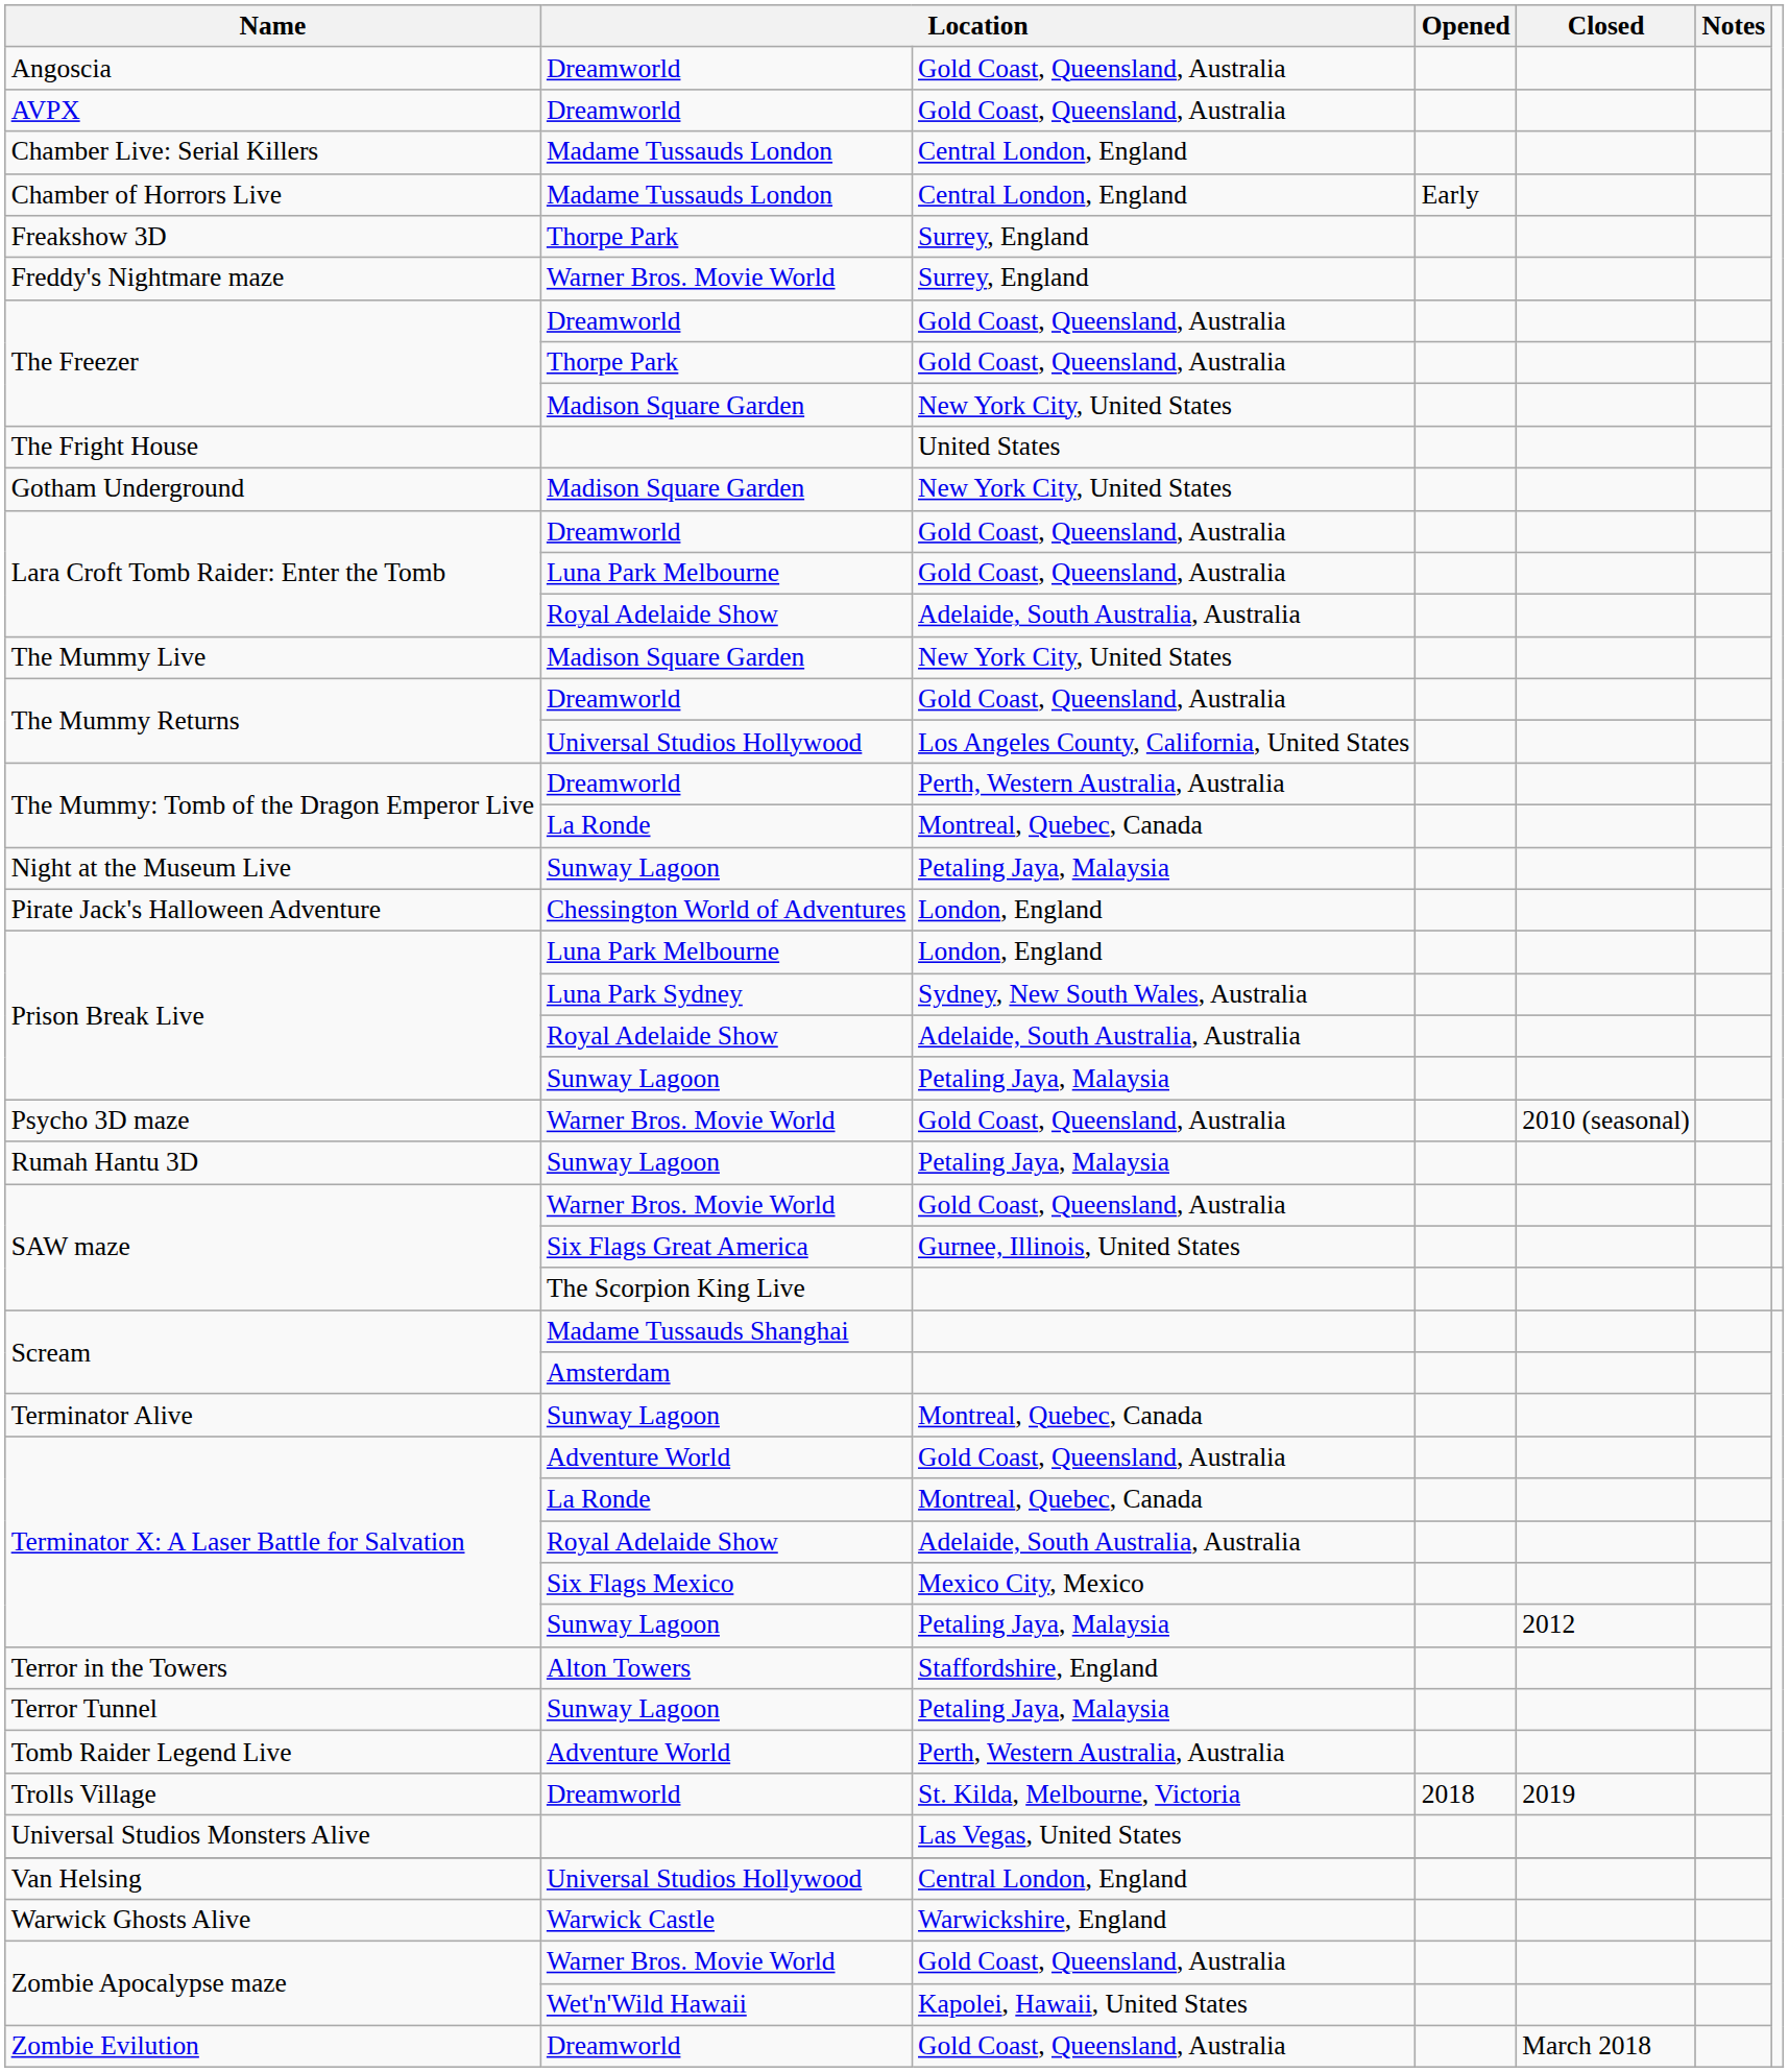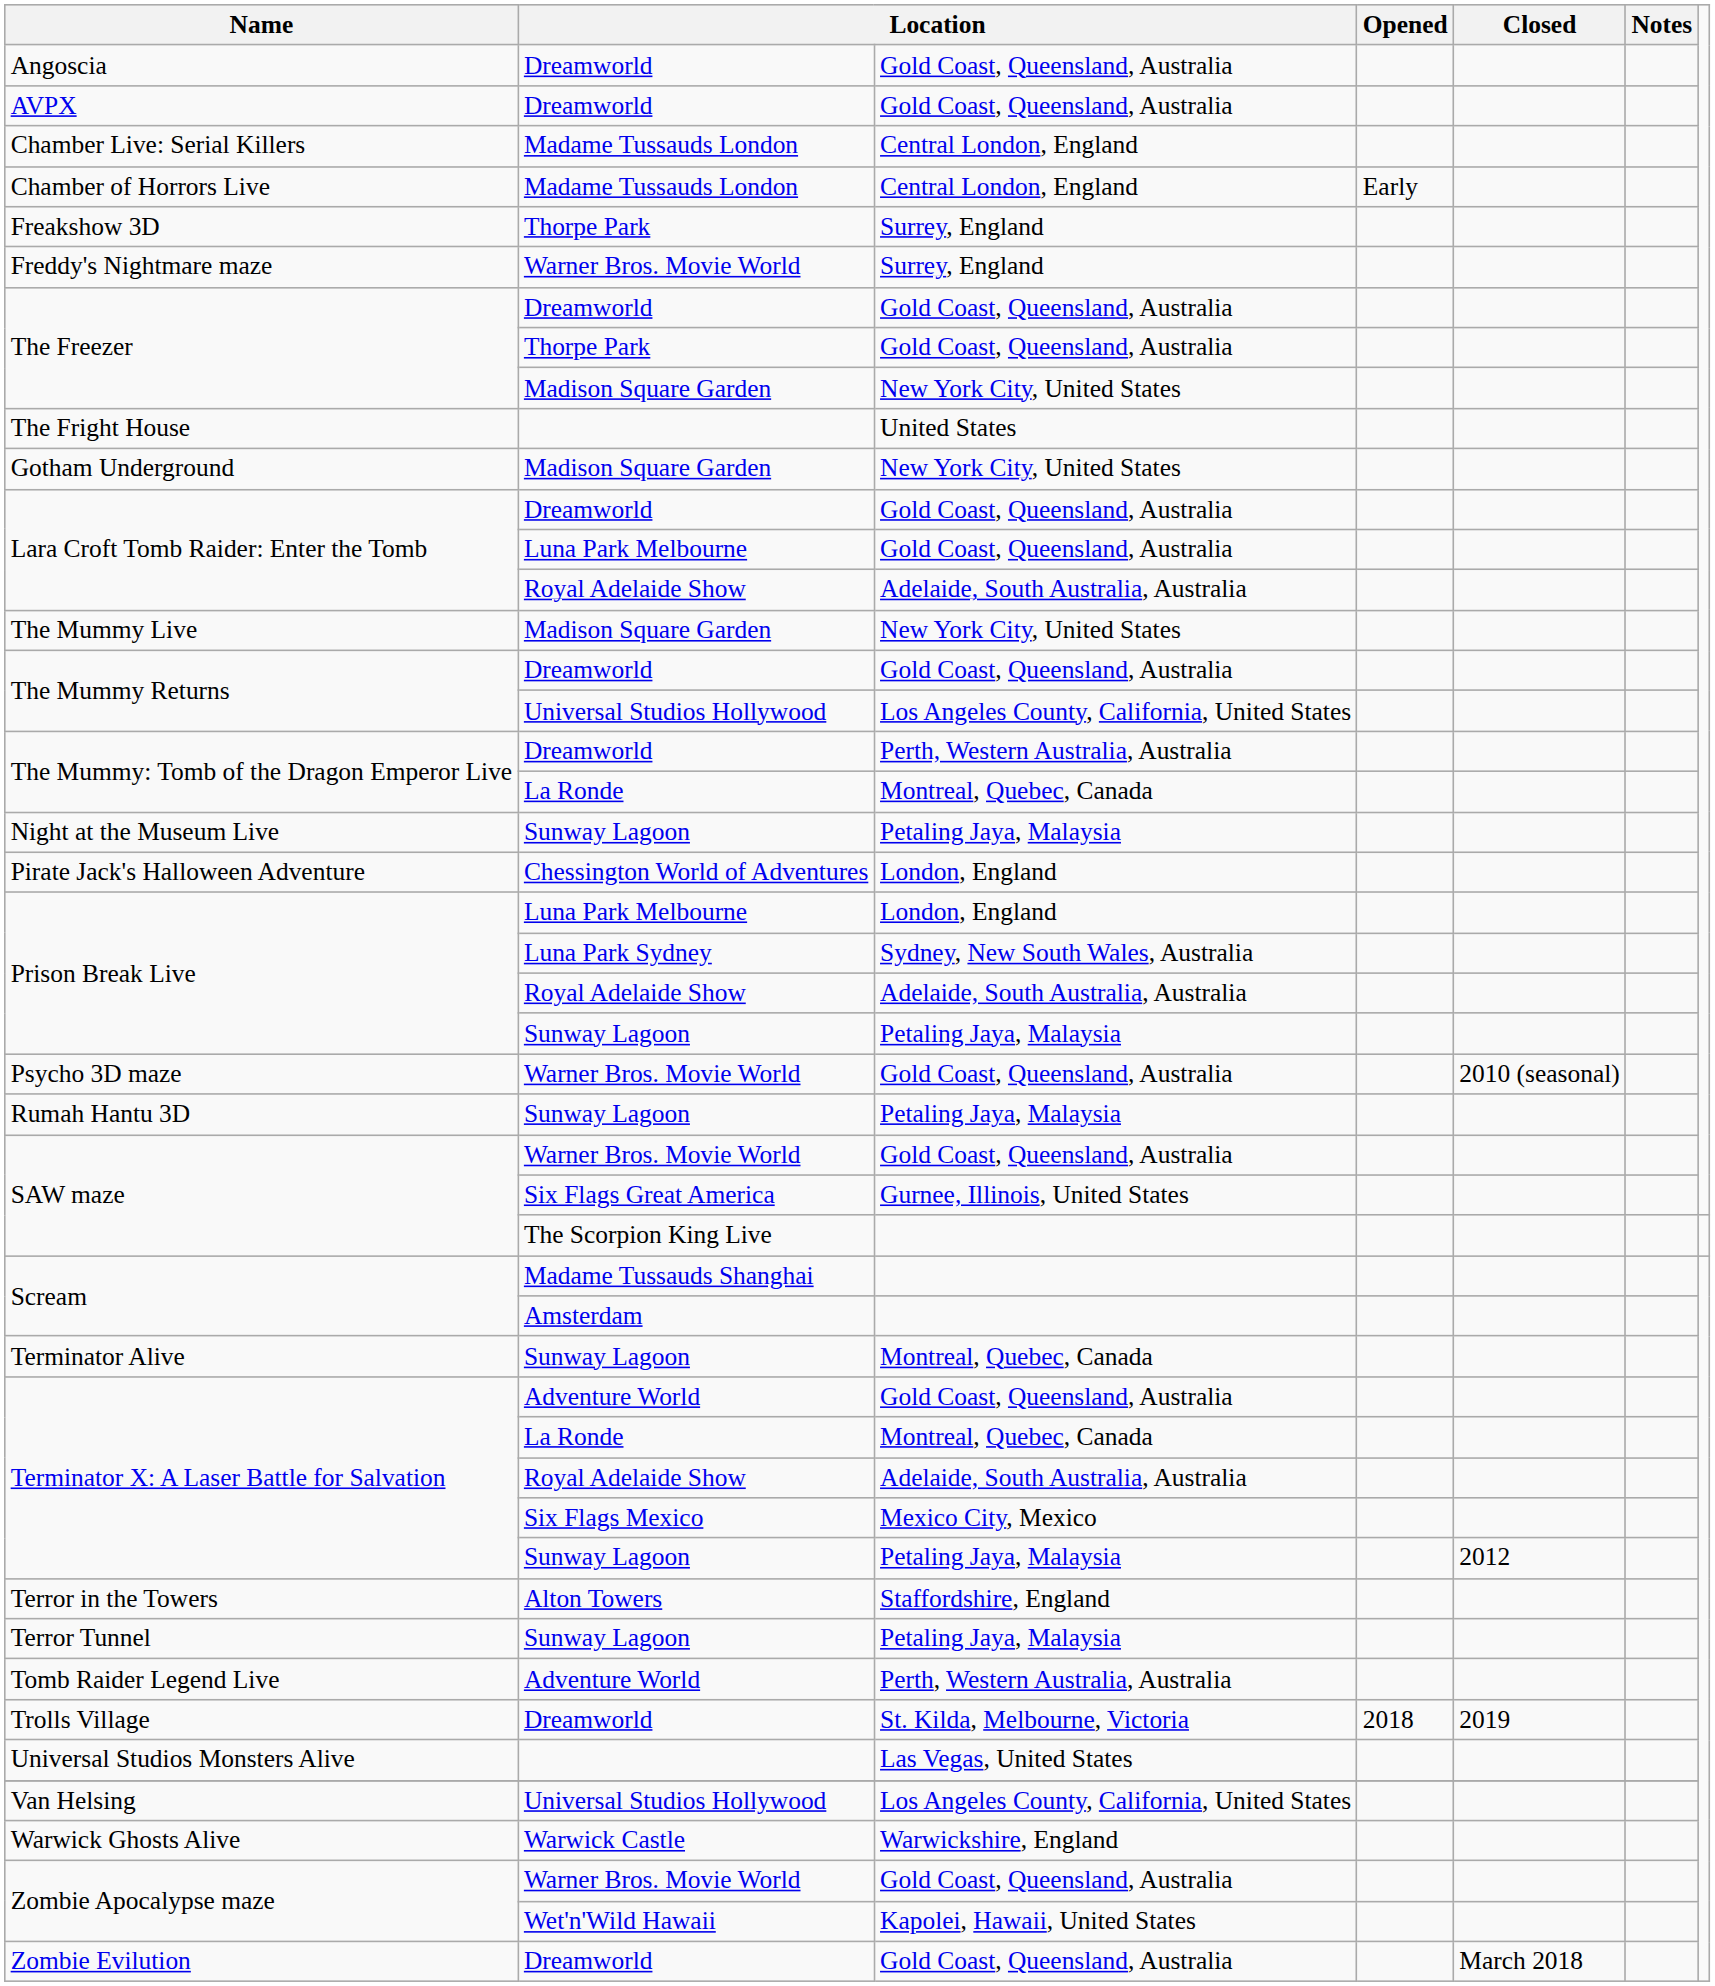 <table class="wikitable">
 <tr>
 <th>Name</th>
 <th colspan="2">Location</th>
 <th>Opened</th>
 <th>Closed</th>
 <th>Notes</th>
 </tr>
 <tr>
 <td>Angoscia</td>
 <td><a href='#'>Dreamworld</a></td>
 <td><a href='#'>Gold Coast</a>, <a href='#'>Queensland</a>, Australia</td>
 <td></td>
 <td></td>
 <td></td>
 </tr>
 <tr>
 <td><a href='#'>AVPX</a></td>
 <td><a href='#'>Dreamworld</a></td>
 <td><a href='#'>Gold Coast</a>, <a href='#'>Queensland</a>, Australia</td>
 <td></td>
 <td></td>
 <td></td>
 </tr>
 <tr>
 <td>Chamber Live: Serial Killers</td>
 <td><a href='#'>Madame Tussauds London</a></td>
 <td><a href='#'>Central London</a>, England</td>
 <td></td>
 <td></td>
 <td></td>
 </tr>
 <tr>
 <td>Chamber of Horrors Live</td>
 <td><a href='#'>Madame Tussauds London</a></td>
 <td><a href='#'>Central London</a>, England</td>
 <td>Early </td>
 <td></td>
 <td></td>
 </tr>
 <tr>
 <td>Freakshow 3D</td>
 <td><a href='#'>Thorpe Park</a></td>
 <td><a href='#'>Surrey</a>, England</td>
 <td></td>
 <td></td>
 <td></td>
 </tr>
 <tr>
 <td>Freddy's Nightmare maze</td>
 <td><a href='#'>Warner Bros. Movie World</a></td>
 <td><a href='#'>Surrey</a>, England</td>
 <td></td>
 <td></td>
 <td></td>
 </tr>
 <tr>
 <td rowspan="3">The Freezer</td>
 <td><a href='#'>Dreamworld</a></td>
 <td><a href='#'>Gold Coast</a>, <a href='#'>Queensland</a>, Australia</td>
 <td></td>
 <td></td>
 <td></td>
 </tr>
 <tr>
 <td><a href='#'>Thorpe Park</a></td>
 <td><a href='#'>Gold Coast</a>, <a href='#'>Queensland</a>, Australia</td>
 <td></td>
 <td></td>
 <td></td>
 </tr>
 <tr>
 <td><a href='#'>Madison Square Garden</a></td>
 <td><a href='#'>New York City</a>, United States</td>
 <td></td>
 <td></td>
 <td></td>
 </tr>
 <tr>
 <td>The Fright House</td>
 <td></td>
 <td>United States</td>
 <td></td>
 <td></td>
 <td></td>
 </tr>
 <tr>
 <td>Gotham Underground</td>
 <td><a href='#'>Madison Square Garden</a></td>
 <td><a href='#'>New York City</a>, United States</td>
 <td></td>
 <td></td>
 <td></td>
 </tr>
 <tr>
 <td rowspan="3">Lara Croft Tomb Raider: Enter the Tomb</td>
 <td><a href='#'>Dreamworld</a></td>
 <td><a href='#'>Gold Coast</a>, <a href='#'>Queensland</a>, Australia</td>
 <td></td>
 <td></td>
 <td></td>
 </tr>
 <tr>
 <td><a href='#'>Luna Park Melbourne</a></td>
 <td><a href='#'>Gold Coast</a>, <a href='#'>Queensland</a>, Australia</td>
 <td></td>
 <td></td>
 <td></td>
 </tr>
 <tr>
 <td><a href='#'>Royal Adelaide Show</a></td>
 <td><a href='#'>Adelaide, South Australia</a>, Australia</td>
 <td></td>
 <td></td>
 <td></td>
 </tr>
 <tr>
 <td>The Mummy Live</td>
 <td><a href='#'>Madison Square Garden</a></td>
 <td><a href='#'>New York City</a>, United States</td>
 <td></td>
 <td></td>
 <td></td>
 </tr>
 <tr>
 <td rowspan="2">The Mummy Returns</td>
 <td><a href='#'>Dreamworld</a></td>
 <td><a href='#'>Gold Coast</a>, <a href='#'>Queensland</a>, Australia</td>
 <td></td>
 <td></td>
 <td></td>
 </tr>
 <tr>
 <td><a href='#'>Universal Studios Hollywood</a></td>
 <td><a href='#'>Los Angeles County</a>, <a href='#'>California</a>, United States</td>
 <td></td>
 <td></td>
 <td></td>
 </tr>
 <tr>
 <td rowspan="2">The Mummy: Tomb of the Dragon Emperor Live</td>
 <td><a href='#'>Dreamworld</a></td>
 <td><a href='#'>Perth, Western Australia</a>, Australia</td>
 <td></td>
 <td></td>
 <td></td>
 </tr>
 <tr>
 <td><a href='#'>La Ronde</a></td>
 <td><a href='#'>Montreal</a>, <a href='#'>Quebec</a>, Canada</td>
 <td></td>
 <td></td>
 <td></td>
 </tr>
 <tr>
 <td>Night at the Museum Live</td>
 <td><a href='#'>Sunway Lagoon</a></td>
 <td><a href='#'>Petaling Jaya</a>, <a href='#'>Malaysia</a></td>
 <td></td>
 <td></td>
 <td></td>
 </tr>
 <tr>
 <td>Pirate Jack's Halloween Adventure</td>
 <td><a href='#'>Chessington World of Adventures</a></td>
 <td><a href='#'>London</a>, England</td>
 <td></td>
 <td></td>
 <td></td>
 </tr>
 <tr>
 <td rowspan="4">Prison Break Live</td>
 <td><a href='#'>Luna Park Melbourne</a></td>
 <td><a href='#'>London</a>, England</td>
 <td></td>
 <td></td>
 <td></td>
 </tr>
 <tr>
 <td><a href='#'>Luna Park Sydney</a></td>
 <td><a href='#'>Sydney</a>, <a href='#'>New South Wales</a>, Australia</td>
 <td></td>
 <td></td>
 <td></td>
 </tr>
 <tr>
 <td><a href='#'>Royal Adelaide Show</a></td>
 <td><a href='#'>Adelaide, South Australia</a>, Australia</td>
 <td></td>
 <td></td>
 <td></td>
 </tr>
 <tr>
 <td><a href='#'>Sunway Lagoon</a></td>
 <td><a href='#'>Petaling Jaya</a>, <a href='#'>Malaysia</a></td>
 <td></td>
 <td></td>
 <td></td>
 </tr>
 <tr>
 <td>Psycho 3D maze</td>
 <td><a href='#'>Warner Bros. Movie World</a></td>
 <td><a href='#'>Gold Coast</a>, <a href='#'>Queensland</a>, Australia</td>
 <td></td>
 <td>2010 (seasonal)</td>
 <td></td>
 </tr>
 <tr>
 <td>Rumah Hantu 3D</td>
 <td><a href='#'>Sunway Lagoon</a></td>
 <td><a href='#'>Petaling Jaya</a>, <a href='#'>Malaysia</a></td>
 <td></td>
 <td></td>
 <td></td>
 </tr>
 <tr>
 <td rowspan="3">SAW maze</td>
 <td><a href='#'>Warner Bros. Movie World</a></td>
 <td><a href='#'>Gold Coast</a>, <a href='#'>Queensland</a>, Australia</td>
 <td></td>
 <td></td>
 <td></td>
 </tr>
 <tr>
 <td><a href='#'>Six Flags Great America</a></td>
 <td><a href='#'>Gurnee, Illinois</a>, United States</td>
 <td></td>
 <td></td>
 <td></td>
 </tr>
 <tr>
 <td>The Scorpion King Live</td>
 <td></td>
 <td></td>
 <td></td>
 <td></td>
 <td></td>
 </tr>
 <tr>
 <td rowspan="2">Scream</td>
 <td><a href='#'>Madame Tussauds Shanghai</a></td>
 <td></td>
 <td></td>
 <td></td>
 <td></td>
 </tr>
 <tr>
 <td><a href='#'>Amsterdam</a></td>
 <td></td>
 <td></td>
 <td></td>
 <td></td>
 </tr>
 <tr>
 <td>Terminator Alive</td>
 <td><a href='#'>Sunway Lagoon</a></td>
 <td><a href='#'>Montreal</a>, <a href='#'>Quebec</a>, Canada</td>
 <td></td>
 <td></td>
 <td></td>
 </tr>
 <tr>
 <td rowspan="5"><a href='#'>Terminator X: A Laser Battle for Salvation</a></td>
 <td><a href='#'>Adventure World</a></td>
 <td><a href='#'>Gold Coast</a>, <a href='#'>Queensland</a>, Australia</td>
 <td></td>
 <td></td>
 <td></td>
 </tr>
 <tr>
 <td><a href='#'>La Ronde</a></td>
 <td><a href='#'>Montreal</a>, <a href='#'>Quebec</a>, Canada</td>
 <td></td>
 <td></td>
 <td></td>
 </tr>
 <tr>
 <td><a href='#'>Royal Adelaide Show</a></td>
 <td><a href='#'>Adelaide, South Australia</a>, Australia</td>
 <td></td>
 <td></td>
 <td></td>
 </tr>
 <tr>
 <td><a href='#'>Six Flags Mexico</a></td>
 <td><a href='#'>Mexico City</a>, Mexico</td>
 <td></td>
 <td></td>
 <td></td>
 </tr>
 <tr>
 <td><a href='#'>Sunway Lagoon</a></td>
 <td><a href='#'>Petaling Jaya</a>, <a href='#'>Malaysia</a></td>
 <td></td>
 <td>2012</td>
 <td></td>
 </tr>
 <tr>
 <td>Terror in the Towers</td>
 <td><a href='#'>Alton Towers</a></td>
 <td><a href='#'>Staffordshire</a>, England</td>
 <td></td>
 <td></td>
 <td></td>
 </tr>
 <tr>
 <td>Terror Tunnel</td>
 <td><a href='#'>Sunway Lagoon</a></td>
 <td><a href='#'>Petaling Jaya</a>, <a href='#'>Malaysia</a></td>
 <td></td>
 <td></td>
 <td></td>
 </tr>
 <tr>
 <td>Tomb Raider Legend Live</td>
 <td><a href='#'>Adventure World</a></td>
 <td><a href='#'>Perth</a>, <a href='#'>Western Australia</a>, Australia</td>
 <td></td>
 <td></td>
 <td></td>
 </tr>
 <tr>
 <td>Trolls Village</td>
 <td><a href='#'>Dreamworld</a></td>
 <td><a href='#'>St. Kilda</a>, <a href='#'>Melbourne</a>, <a href='#'>Victoria</a></td>
 <td>2018</td>
 <td>2019</td>
 <td></td>
 </tr>
 <tr>
 <td>Universal Studios Monsters Alive</td>
 <td></td>
 <td><a href='#'>Las Vegas</a>, United States</td>
 <td></td>
 <td></td>
 <td></td>
 </tr>
 <tr>
 </tr>
 <tr>
 <td>Van Helsing</td>
 <td><a href='#'>Universal Studios Hollywood</a></td>
-<td><a href='#'>Central London</a>, England</td>
+<td><a href='#'>Los Angeles County</a>, <a href='#'>California</a>, United States</td>
 <td></td>
 <td></td>
 <td></td>
 </tr>
 <tr>
 <td>Warwick Ghosts Alive</td>
 <td><a href='#'>Warwick Castle</a></td>
 <td><a href='#'>Warwickshire</a>, England</td>
 <td></td>
 <td></td>
 <td></td>
 </tr>
 <tr>
 <td rowspan="2">Zombie Apocalypse maze</td>
 <td><a href='#'>Warner Bros. Movie World</a></td>
 <td><a href='#'>Gold Coast</a>, <a href='#'>Queensland</a>, Australia</td>
 <td></td>
 <td></td>
 <td></td>
 </tr>
 <tr>
 <td><a href='#'>Wet'n'Wild Hawaii</a></td>
 <td><a href='#'>Kapolei</a>, <a href='#'>Hawaii</a>, United States</td>
 <td></td>
 <td></td>
 <td></td>
 </tr>
 <tr>
 <td><a href='#'>Zombie Evilution</a></td>
 <td><a href='#'>Dreamworld</a></td>
 <td><a href='#'>Gold Coast</a>, <a href='#'>Queensland</a>, Australia</td>
 <td></td>
 <td>March 2018</td>
 <td></td>
 </tr>
 </table>
